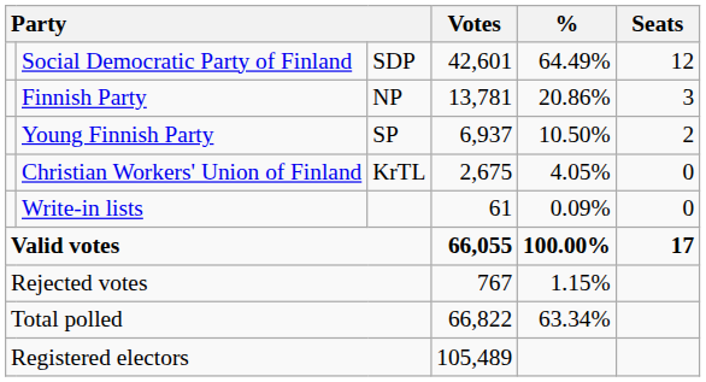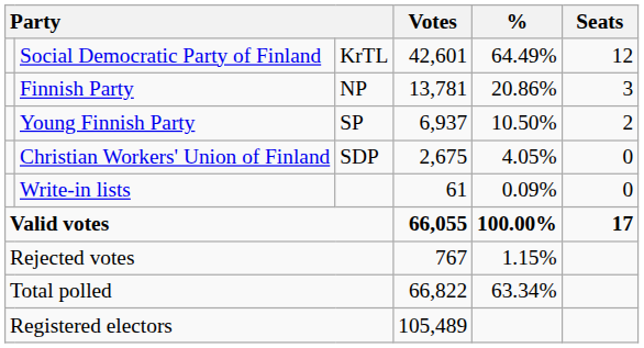 <table class="wikitable" border="1" style="text-align:right;">
 <tr>
 <th style="text-align:left;" colspan=3>Party</th>
 <th align=center width="50">Votes</th>
 <th align=center width="50">%</th>
 <th align=center width="50">Seats</th>
 </tr>
 <tr>
 <td></td>
 <td align=left style="white-space: nowrap;"><a href='#'>Social Democratic Party of Finland</a></td>
-<td align=left>SDP</td>
+<td align=left>KrTL</td>
 <td>42,601</td>
 <td>64.49%</td>
 <td>12</td>
 </tr>
 <tr>
 <td></td>
 <td align=left><a href='#'>Finnish Party</a></td>
 <td align=left>NP</td>
 <td>13,781</td>
 <td>20.86%</td>
 <td>3</td>
 </tr>
 <tr>
 <td></td>
 <td align=left><a href='#'>Young Finnish Party</a></td>
 <td align=left>SP</td>
 <td>6,937</td>
 <td>10.50%</td>
 <td>2</td>
 </tr>
 <tr>
 <td></td>
 <td align=left><a href='#'>Christian Workers' Union of Finland</a></td>
-<td align=left>KrTL</td>
+<td align=left>SDP</td>
 <td>2,675</td>
 <td>4.05%</td>
 <td>0</td>
 </tr>
 <tr>
 <td></td>
 <td align=left><a href='#'>Write-in lists</a></td>
 <td align=left></td>
 <td>61</td>
 <td>0.09%</td>
 <td>0</td>
 </tr>
 <tr style="font-weight:bold">
 <td align=left colspan=3>Valid votes</td>
 <td>66,055</td>
 <td>100.00%</td>
 <td>17</td>
 </tr>
 <tr>
 <td align=left colspan=3>Rejected votes</td>
 <td>767</td>
 <td>1.15%</td>
 <td></td>
 </tr>
 <tr>
 <td align=left colspan=3>Total polled</td>
 <td>66,822</td>
 <td>63.34%</td>
 <td></td>
 </tr>
 <tr>
 <td align=left colspan=3>Registered electors</td>
 <td>105,489</td>
 <td></td>
 <td></td>
 </tr>
 </table>
